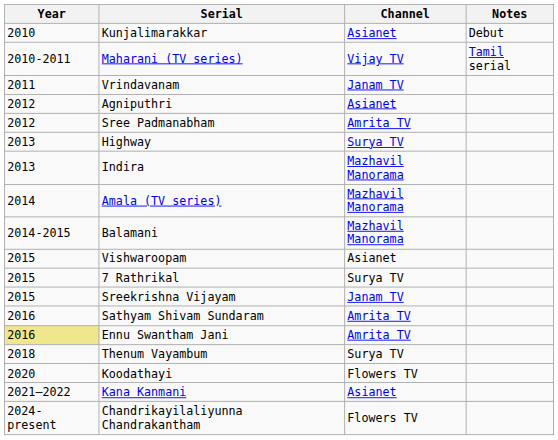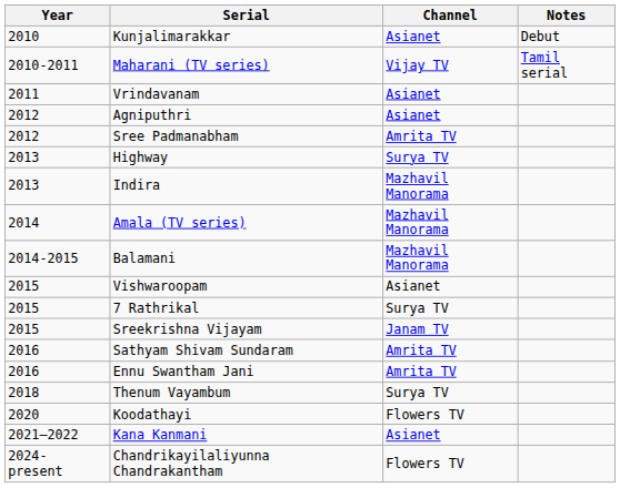 <table class="wikitable">
 <tr>
 <th>Year</th>
 <th>Serial</th>
 <th>Channel</th>
 <th>Notes</th>
 </tr>
 <tr>
 <td>2010</td>
 <td>Kunjalimarakkar</td>
 <td><a href='#'>Asianet</a></td>
 <td>Debut</td>
 </tr>
 <tr>
 <td>2010-2011</td>
 <td><a href='#'>Maharani (TV series)</a></td>
 <td><a href='#'>Vijay TV</a></td>
 <td><a href='#'>Tamil</a> serial</td>
 </tr>
 <tr>
 <td>2011</td>
 <td>Vrindavanam</td>
-<td><a href='#'>Janam TV</a></td>
+<td><a href='#'>Asianet</a></td>
 <td></td>
 </tr>
 <tr>
 <td>2012</td>
 <td>Agniputhri</td>
 <td><a href='#'>Asianet</a></td>
 <td></td>
 </tr>
 <tr>
 <td>2012</td>
 <td>Sree Padmanabham</td>
 <td><a href='#'>Amrita TV</a></td>
 <td></td>
 </tr>
 <tr>
 <td>2013</td>
 <td>Highway</td>
 <td><a href='#'>Surya TV</a></td>
 <td></td>
 </tr>
 <tr>
 <td>2013</td>
 <td>Indira</td>
 <td><a href='#'>Mazhavil Manorama</a></td>
 <td></td>
 </tr>
 <tr>
 <td>2014</td>
 <td><a href='#'>Amala (TV series)</a></td>
 <td><a href='#'>Mazhavil Manorama</a></td>
 <td></td>
 </tr>
 <tr>
 <td>2014-2015</td>
 <td>Balamani</td>
 <td><a href='#'>Mazhavil Manorama</a></td>
 <td></td>
 </tr>
 <tr>
 <td>2015</td>
 <td>Vishwaroopam</td>
 <td>Asianet</td>
 <td></td>
 </tr>
 <tr>
 <td>2015</td>
 <td>7 Rathrikal</td>
 <td>Surya TV</td>
 <td></td>
 </tr>
 <tr>
 <td>2015</td>
 <td>Sreekrishna Vijayam</td>
 <td><a href='#'>Janam TV</a></td>
 <td></td>
 </tr>
 <tr>
 <td>2016</td>
 <td>Sathyam Shivam Sundaram</td>
 <td><a href='#'>Amrita TV</a></td>
 <td></td>
 </tr>
 <tr>
-<td style="background: khaki;">2016</td>
+<td>2016</td>
 <td>Ennu Swantham Jani</td>
 <td><a href='#'>Amrita TV</a></td>
 <td></td>
 </tr>
 <tr>
 <td>2018</td>
 <td>Thenum Vayambum</td>
 <td>Surya TV</td>
 <td></td>
 </tr>
 <tr>
 <td>2020</td>
 <td>Koodathayi</td>
 <td>Flowers TV</td>
 <td></td>
 </tr>
 <tr>
 <td>2021–2022</td>
 <td><a href='#'>Kana Kanmani</a></td>
 <td><a href='#'>Asianet</a></td>
 <td></td>
 </tr>
 <tr>
 <td>2024- present</td>
 <td>Chandrikayilaliyunna Chandrakantham</td>
 <td>Flowers TV</td>
 <td></td>
 </tr>
 </table>
